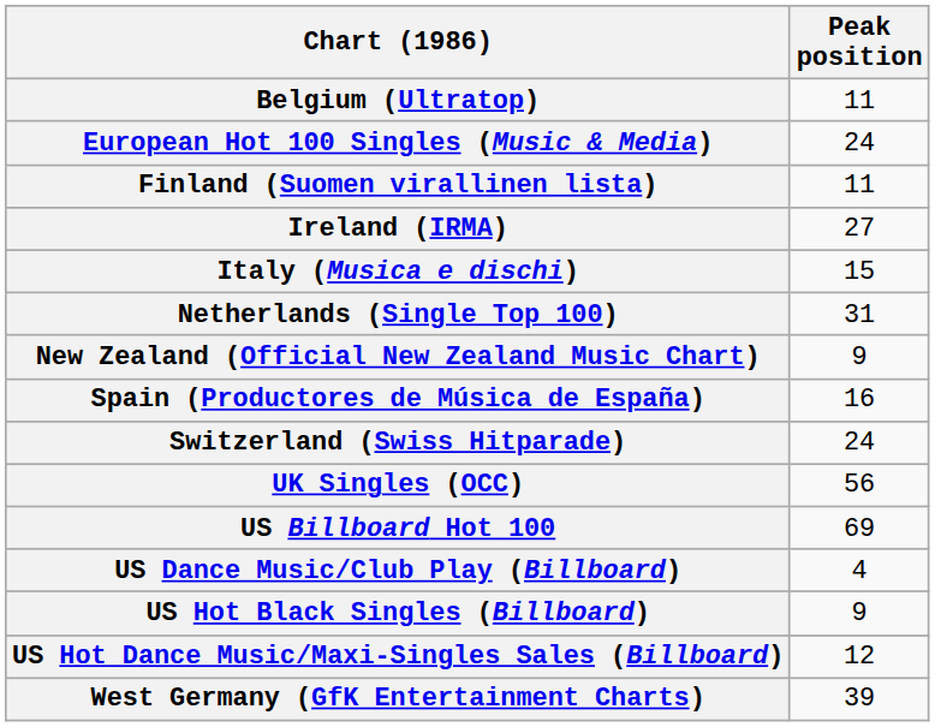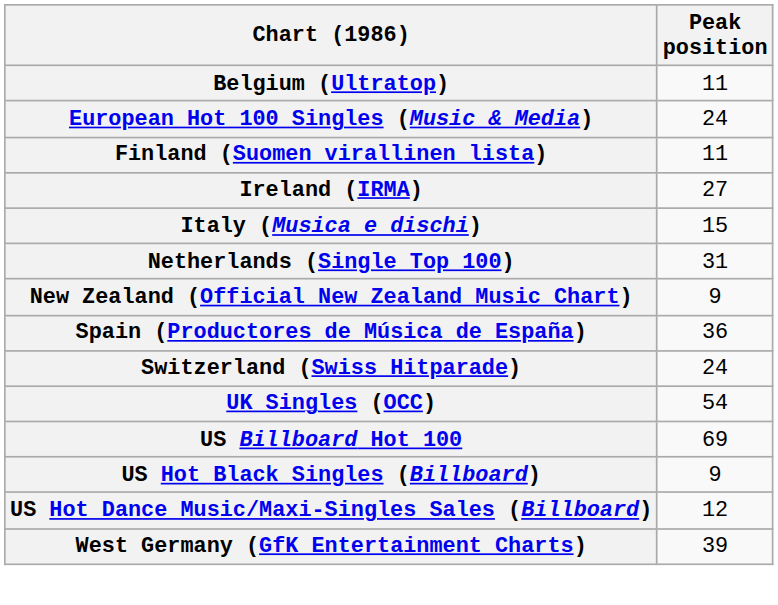 <table class="wikitable sortable plainrowheaders">
 <tr>
 <th scope="col">Chart (1986)</th>
 <th scope="col">Peak<br>position</th>
 </tr>
 <tr>
 <th scope="row">Belgium (<a href='#'>Ultratop</a>)</th>
 <td align="center">11</td>
 </tr>
 <tr>
 <th scope="row"><a href='#'>European Hot 100 Singles</a> (<em><a href='#'>Music & Media</a></em>)</th>
 <td align="center">24</td>
 </tr>
 <tr>
 <th scope="row">Finland (<a href='#'>Suomen virallinen lista</a>)</th>
 <td align="center">11</td>
 </tr>
 <tr>
 <th scope="row">Ireland (<a href='#'>IRMA</a>)</th>
 <td align="center">27</td>
 </tr>
 <tr>
 <th scope="row">Italy (<em><a href='#'>Musica e dischi</a></em>)</th>
 <td align="center">15</td>
 </tr>
 <tr>
 <th scope="row">Netherlands (<a href='#'>Single Top 100</a>)</th>
 <td align="center">31</td>
 </tr>
 <tr>
 <th scope="row">New Zealand (<a href='#'>Official New Zealand Music Chart</a>)</th>
 <td align="center">9</td>
 </tr>
 <tr>
 <th scope="row">Spain (<a href='#'>Productores de Música de España</a>)</th>
-<td align="center">16</td>
+<td align="center">36</td>
 </tr>
 <tr>
 <th scope="row">Switzerland (<a href='#'>Swiss Hitparade</a>)</th>
 <td align="center">24</td>
 </tr>
 <tr>
 <th scope="row"><a href='#'>UK Singles</a> (<a href='#'>OCC</a>)</th>
-<td align="center">56</td>
+<td align="center">54</td>
 </tr>
 <tr>
 <th scope="row">US <a href='#'><em>Billboard</em> Hot 100</a></th>
 <td align="center">69</td>
-</tr>
-<tr>
-<th scope="row">US <a href='#'>Dance Music/Club Play</a> (<em><a href='#'>Billboard</a></em>)</th>
-<td align="center">4</td>
 </tr>
 <tr>
 <th scope="row">US <a href='#'>Hot Black Singles</a> (<em><a href='#'>Billboard</a></em>)</th>
 <td align="center">9</td>
 </tr>
 <tr>
 <th scope="row">US <a href='#'>Hot Dance Music/Maxi-Singles Sales</a> (<em><a href='#'>Billboard</a></em>)</th>
 <td align="center">12</td>
 </tr>
 <tr>
 <th scope="row">West Germany (<a href='#'>GfK Entertainment Charts</a>)</th>
 <td align="center">39</td>
 </tr>
 </table>
